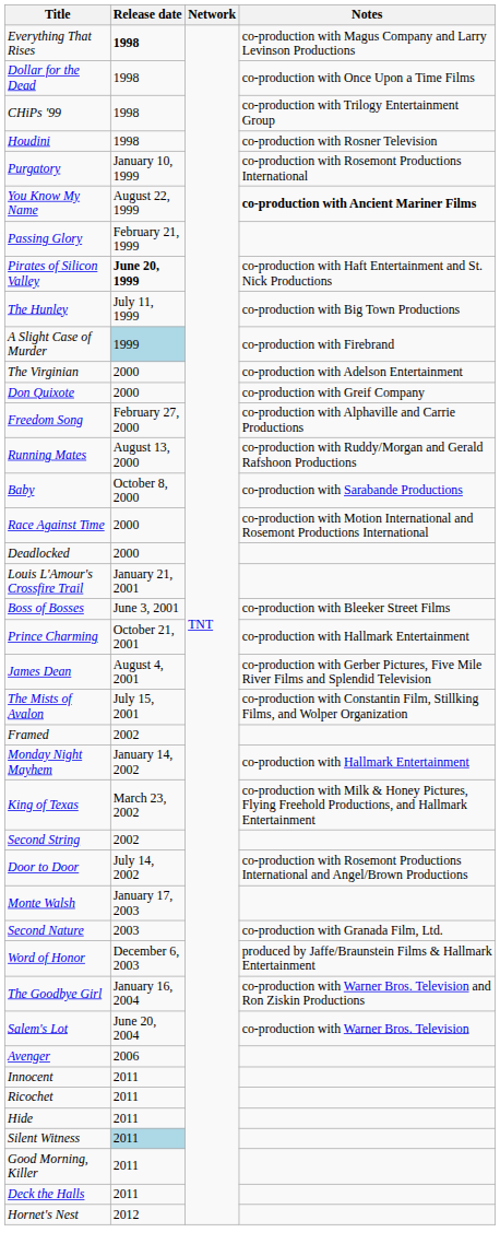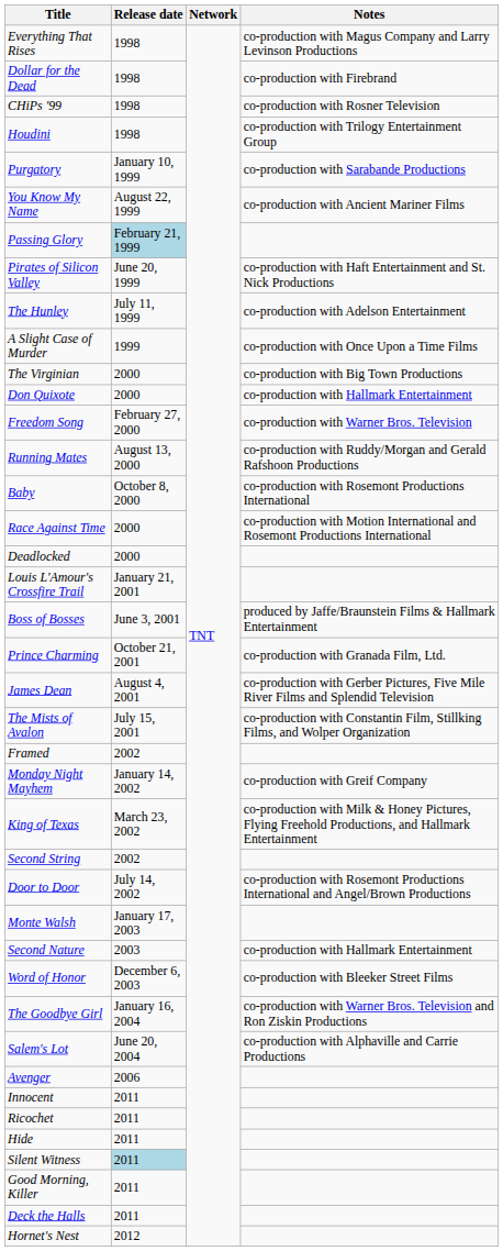 <table class="wikitable sortable">
 <tr>
 <th>Title</th>
 <th>Release date</th>
 <th>Network</th>
 <th>Notes</th>
 </tr>
 <tr>
 <td><em>Everything That Rises</em></td>
-<td><strong>1998</strong></td>
+<td>1998</td>
 <td rowspan="40"><a href='#'>TNT</a></td>
 <td>co-production with Magus Company and Larry Levinson Productions</td>
 </tr>
 <tr>
 <td><em><a href='#'>Dollar for the Dead</a></em></td>
 <td>1998</td>
-<td>co-production with Once Upon a Time Films</td>
+<td>co-production with Firebrand</td>
 </tr>
 <tr>
 <td><em>CHiPs '99</em></td>
 <td>1998</td>
-<td>co-production with Trilogy Entertainment Group</td>
+<td>co-production with Rosner Television</td>
 </tr>
 <tr>
 <td><em><a href='#'>Houdini</a></em></td>
 <td>1998</td>
-<td>co-production with Rosner Television</td>
+<td>co-production with Trilogy Entertainment Group</td>
 </tr>
 <tr>
 <td><em><a href='#'>Purgatory</a></em></td>
 <td>January 10, 1999</td>
-<td>co-production with Rosemont Productions International</td>
+<td>co-production with <a href='#'>Sarabande Productions</a></td>
 </tr>
 <tr>
 <td><em><a href='#'>You Know My Name</a></em></td>
 <td>August 22, 1999</td>
-<td><strong>co-production with Ancient Mariner Films</strong></td>
+<td>co-production with Ancient Mariner Films</td>
 </tr>
 <tr>
 <td><em><a href='#'>Passing Glory</a></em></td>
-<td>February 21, 1999</td>
+<td style="background: lightblue;">February 21, 1999</td>
 <td></td>
 </tr>
 <tr>
 <td><em><a href='#'>Pirates of Silicon Valley</a></em></td>
-<td><strong>June 20, 1999</strong></td>
+<td>June 20, 1999</td>
 <td>co-production with Haft Entertainment and St. Nick Productions</td>
 </tr>
 <tr>
 <td><em><a href='#'>The Hunley</a></em></td>
 <td>July 11, 1999</td>
-<td>co-production with Big Town Productions</td>
+<td>co-production with Adelson Entertainment</td>
 </tr>
 <tr>
 <td><em>A Slight Case of Murder</em></td>
-<td style="background: lightblue;">1999</td>
-<td>co-production with Firebrand</td>
+<td>1999</td>
+<td>co-production with Once Upon a Time Films</td>
 </tr>
 <tr>
 <td><em>The Virginian</em></td>
 <td>2000</td>
-<td>co-production with Adelson Entertainment</td>
+<td>co-production with Big Town Productions</td>
 </tr>
 <tr>
 <td><em><a href='#'>Don Quixote</a></em></td>
 <td>2000</td>
-<td>co-production with Greif Company</td>
+<td>co-production with <a href='#'>Hallmark Entertainment</a></td>
 </tr>
 <tr>
 <td><em><a href='#'>Freedom Song</a></em></td>
 <td>February 27, 2000</td>
-<td>co-production with Alphaville and Carrie Productions</td>
+<td>co-production with <a href='#'>Warner Bros. Television</a></td>
 </tr>
 <tr>
 <td><em><a href='#'>Running Mates</a></em></td>
 <td>August 13, 2000</td>
 <td>co-production with Ruddy/Morgan and Gerald Rafshoon Productions</td>
 </tr>
 <tr>
 <td><em><a href='#'>Baby</a></em></td>
 <td>October 8, 2000</td>
-<td>co-production with <a href='#'>Sarabande Productions</a></td>
+<td>co-production with Rosemont Productions International</td>
 </tr>
 <tr>
 <td><em><a href='#'>Race Against Time</a></em></td>
 <td>2000</td>
 <td>co-production with Motion International and Rosemont Productions International</td>
 </tr>
 <tr>
 <td><em>Deadlocked</em></td>
 <td>2000</td>
 <td></td>
 </tr>
 <tr>
 <td><em>Louis L'Amour's <a href='#'>Crossfire Trail</a></em></td>
 <td>January 21, 2001</td>
 <td></td>
 </tr>
 <tr>
 <td><em><a href='#'>Boss of Bosses</a></em></td>
 <td>June 3, 2001</td>
-<td>co-production with Bleeker Street Films</td>
+<td>produced by Jaffe/Braunstein Films & Hallmark Entertainment</td>
 </tr>
 <tr>
 <td><em><a href='#'>Prince Charming</a></em></td>
 <td>October 21, 2001</td>
-<td>co-production with Hallmark Entertainment</td>
+<td>co-production with Granada Film, Ltd.</td>
 </tr>
 <tr>
 <td><em><a href='#'>James Dean</a></em></td>
 <td>August 4, 2001</td>
 <td>co-production with Gerber Pictures, Five Mile River Films and Splendid Television</td>
 </tr>
 <tr>
 <td><em><a href='#'>The Mists of Avalon</a></em></td>
 <td>July 15, 2001</td>
 <td>co-production with Constantin Film, Stillking Films, and Wolper Organization</td>
 </tr>
 <tr>
 <td><em>Framed</em></td>
 <td>2002</td>
 <td></td>
 </tr>
 <tr>
 <td><em><a href='#'>Monday Night Mayhem</a></em></td>
 <td>January 14, 2002</td>
-<td>co-production with <a href='#'>Hallmark Entertainment</a></td>
+<td>co-production with Greif Company</td>
 </tr>
 <tr>
 <td><em><a href='#'>King of Texas</a></em></td>
 <td>March 23, 2002</td>
 <td>co-production with Milk & Honey Pictures, Flying Freehold Productions, and Hallmark Entertainment</td>
 </tr>
 <tr>
 <td><em><a href='#'>Second String</a></em></td>
 <td>2002</td>
 <td></td>
 </tr>
 <tr>
 <td><em><a href='#'>Door to Door</a></em></td>
 <td>July 14, 2002</td>
 <td>co-production with Rosemont Productions International and Angel/Brown Productions</td>
 </tr>
 <tr>
 <td><em><a href='#'>Monte Walsh</a></em></td>
 <td>January 17, 2003</td>
 <td></td>
 </tr>
 <tr>
 <td><em><a href='#'>Second Nature</a></em></td>
 <td>2003</td>
-<td>co-production with Granada Film, Ltd.</td>
+<td>co-production with Hallmark Entertainment</td>
 </tr>
 <tr>
 <td><em><a href='#'>Word of Honor</a></em></td>
 <td>December 6, 2003</td>
-<td>produced by Jaffe/Braunstein Films & Hallmark Entertainment</td>
+<td>co-production with Bleeker Street Films</td>
 </tr>
 <tr>
 <td><em><a href='#'>The Goodbye Girl</a></em></td>
 <td>January 16, 2004</td>
 <td>co-production with <a href='#'>Warner Bros. Television</a> and Ron Ziskin Productions</td>
 </tr>
 <tr>
 <td><em><a href='#'>Salem's Lot</a></em></td>
 <td>June 20, 2004</td>
-<td>co-production with <a href='#'>Warner Bros. Television</a></td>
+<td>co-production with Alphaville and Carrie Productions</td>
 </tr>
 <tr>
 <td><em><a href='#'>Avenger</a></em></td>
 <td>2006</td>
 <td></td>
 </tr>
 <tr>
 <td><em>Innocent</em></td>
 <td>2011</td>
 <td></td>
 </tr>
 <tr>
 <td><em>Ricochet</em></td>
 <td>2011</td>
 <td></td>
 </tr>
 <tr>
 <td><em>Hide</em></td>
 <td>2011</td>
 <td></td>
 </tr>
 <tr>
 <td><em>Silent Witness</em></td>
 <td style="background: lightblue;">2011</td>
 <td></td>
 </tr>
 <tr>
 <td><em>Good Morning, Killer</em></td>
 <td>2011</td>
 <td></td>
 </tr>
 <tr>
 <td><em><a href='#'>Deck the Halls</a></em></td>
 <td>2011</td>
 <td></td>
 </tr>
 <tr>
 <td><em>Hornet's Nest</em></td>
 <td>2012</td>
 <td></td>
 </tr>
 </table>
